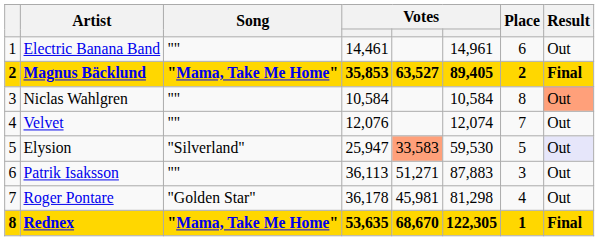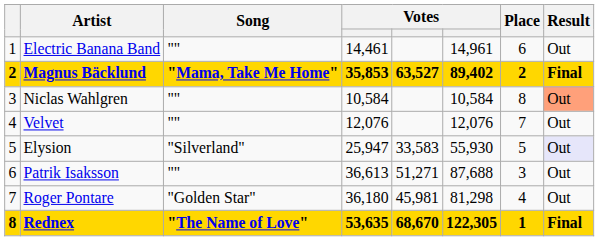 <table class="sortable wikitable" style="margin: 1em auto 1em auto; text-align:center;">
 <tr>
 <th rowspan="2"></th>
 <th rowspan="2">Artist</th>
 <th rowspan="2">Song</th>
 <th colspan="3">Votes</th>
 <th rowspan="2">Place</th>
 <th rowspan="2" class="unsortable">Result</th>
 </tr>
 <tr>
 <th></th>
 <th></th>
 <th></th>
 </tr>
 <tr>
 <td>1</td>
 <td align="left"><a href='#'>Electric Banana Band</a></td>
 <td align="left">""</td>
 <td>14,461</td>
 <td></td>
 <td>14,961</td>
 <td>6</td>
 <td align="left">Out</td>
 </tr>
 <tr style="background:gold;">
 <td><strong>2</strong></td>
 <td align="left"><strong><a href='#'>Magnus Bäcklund</a></strong></td>
 <td align="left"><strong>"<a href='#'>Mama, Take Me Home</a>"</strong></td>
 <td><strong>35,853</strong></td>
 <td><strong>63,527</strong></td>
-<td><strong>89,405</strong></td>
+<td><strong>89,402</strong></td>
 <td><strong>2</strong></td>
 <td align="left"><strong>Final</strong></td>
 </tr>
 <tr>
 <td>3</td>
 <td align="left">Niclas Wahlgren</td>
 <td align="left">""</td>
 <td>10,584</td>
 <td></td>
 <td>10,584</td>
 <td>8</td>
 <td align="left" style="background: lightsalmon;">Out</td>
 </tr>
 <tr>
 <td>4</td>
 <td align="left"><a href='#'>Velvet</a></td>
 <td align="left">""</td>
 <td>12,076</td>
 <td></td>
-<td>12,074</td>
+<td>12,076</td>
 <td>7</td>
 <td align="left">Out</td>
 </tr>
 <tr>
 <td>5</td>
 <td align="left">Elysion</td>
 <td align="left">"Silverland"</td>
 <td>25,947</td>
-<td style="background: lightsalmon;">33,583</td>
-<td>59,530</td>
+<td>33,583</td>
+<td>55,930</td>
 <td>5</td>
 <td align="left" style="background: lavender;">Out</td>
 </tr>
 <tr>
 <td>6</td>
 <td align="left"><a href='#'>Patrik Isaksson</a></td>
 <td align="left">""</td>
-<td>36,113</td>
+<td>36,613</td>
 <td>51,271</td>
-<td>87,883</td>
+<td>87,688</td>
 <td>3</td>
 <td align="left">Out</td>
 </tr>
 <tr>
 <td>7</td>
 <td align="left"><a href='#'>Roger Pontare</a></td>
 <td align="left">"Golden Star"</td>
-<td>36,178</td>
+<td>36,180</td>
 <td>45,981</td>
 <td>81,298</td>
 <td>4</td>
 <td align="left">Out</td>
 </tr>
 <tr style="background:gold;">
 <td><strong>8</strong></td>
 <td align="left"><strong><a href='#'>Rednex</a></strong></td>
-<td align="left"><strong>"<a href='#'>Mama, Take Me Home</a>"</strong></td>
+<td align="left"><strong>"<a href='#'>The Name of Love</a>"</strong></td>
 <td><strong>53,635</strong></td>
 <td><strong>68,670</strong></td>
 <td><strong>122,305</strong></td>
 <td><strong>1</strong></td>
 <td align="left"><strong>Final</strong></td>
 </tr>
 </table>
